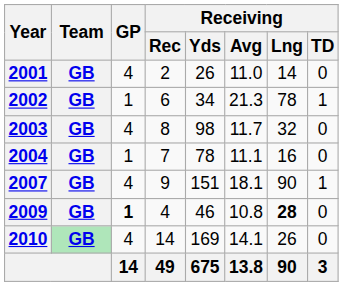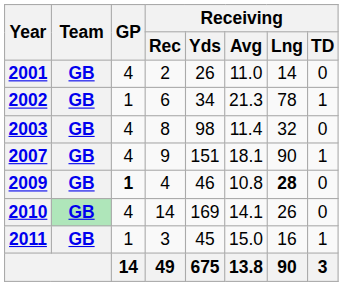 <table class=wikitable style="text-align:center;">
 <tr>
 <th rowspan="2">Year</th>
 <th rowspan="2">Team</th>
 <th rowspan="2">GP</th>
 <th colspan="5">Receiving</th>
 </tr>
 <tr>
 <th>Rec</th>
 <th>Yds</th>
 <th>Avg</th>
 <th>Lng</th>
 <th>TD</th>
 </tr>
 <tr>
 <th><a href='#'>2001</a></th>
 <th><a href='#'>GB</a></th>
 <td>4</td>
 <td>2</td>
 <td>26</td>
 <td>11.0</td>
 <td>14</td>
 <td>0</td>
 </tr>
 <tr>
 <th><a href='#'>2002</a></th>
 <th><a href='#'>GB</a></th>
 <td>1</td>
 <td>6</td>
 <td>34</td>
 <td>21.3</td>
 <td>78</td>
 <td>1</td>
 </tr>
 <tr>
 <th><a href='#'>2003</a></th>
 <th><a href='#'>GB</a></th>
 <td>4</td>
 <td>8</td>
 <td>98</td>
-<td>11.7</td>
+<td>11.4</td>
 <td>32</td>
-<td>0</td>
-</tr>
-<tr>
-<th><a href='#'>2004</a></th>
-<th><a href='#'>GB</a></th>
-<td>1</td>
-<td>7</td>
-<td>78</td>
-<td>11.1</td>
-<td>16</td>
 <td>0</td>
 </tr>
 <tr>
 <th><a href='#'>2007</a></th>
 <th><a href='#'>GB</a></th>
 <td>4</td>
 <td>9</td>
 <td>151</td>
 <td>18.1</td>
 <td>90</td>
 <td>1</td>
 </tr>
 <tr>
 <th><a href='#'>2009</a></th>
 <th><a href='#'>GB</a></th>
 <td><strong>1</strong></td>
 <td>4</td>
 <td>46</td>
 <td>10.8</td>
 <td><strong>28</strong></td>
 <td>0</td>
 </tr>
 <tr>
 <th><a href='#'>2010</a></th>
 <th style="background:#afe6ba; width:3em;"><a href='#'>GB</a></th>
 <td>4</td>
 <td>14</td>
 <td>169</td>
 <td>14.1</td>
 <td>26</td>
 <td>0</td>
 </tr>
 <tr>
+<th><a href='#'>2011</a></th>
+<th><a href='#'>GB</a></th>
+<td>1</td>
+<td>3</td>
+<td>45</td>
+<td>15.0</td>
+<td>16</td>
+<td>1</td>
+</tr>
+<tr>
 <th colspan="2"></th>
 <th>14</th>
 <th>49</th>
 <th>675</th>
 <th>13.8</th>
 <th>90</th>
 <th>3</th>
 </tr>
 </table>
